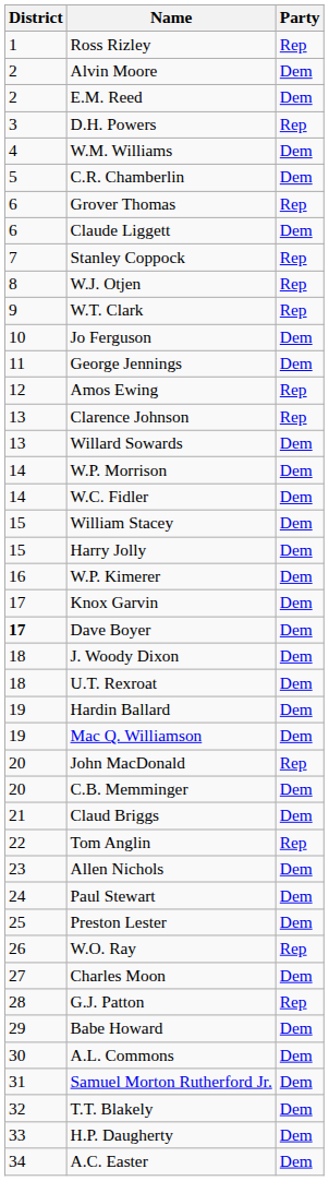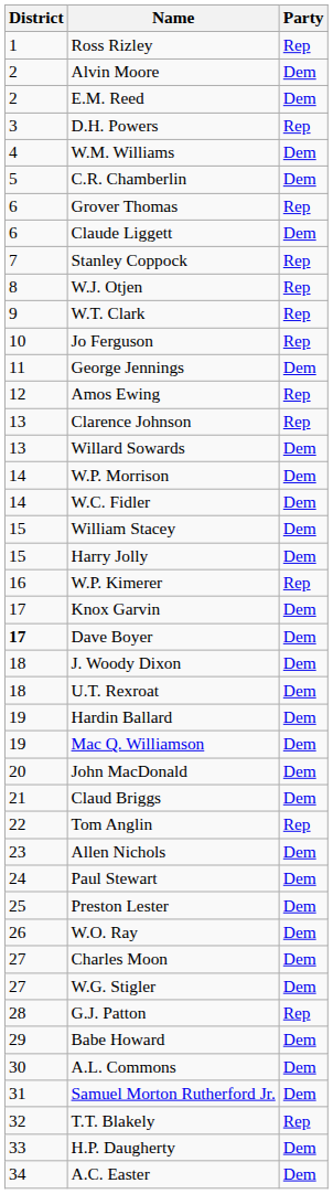 <table class="wikitable sortable">
 <tr>
 <th>District</th>
 <th>Name</th>
 <th>Party</th>
 </tr>
 <tr>
 <td>1</td>
 <td>Ross Rizley</td>
 <td><a href='#'>Rep</a></td>
 </tr>
 <tr>
 <td>2</td>
 <td>Alvin Moore</td>
 <td><a href='#'>Dem</a></td>
 </tr>
 <tr>
 <td>2</td>
 <td>E.M. Reed</td>
 <td><a href='#'>Dem</a></td>
 </tr>
 <tr>
 <td>3</td>
 <td>D.H. Powers</td>
 <td><a href='#'>Rep</a></td>
 </tr>
 <tr>
 <td>4</td>
 <td>W.M. Williams</td>
 <td><a href='#'>Dem</a></td>
 </tr>
 <tr>
 <td>5</td>
 <td>C.R. Chamberlin</td>
 <td><a href='#'>Dem</a></td>
 </tr>
 <tr>
 <td>6</td>
 <td>Grover Thomas</td>
 <td><a href='#'>Rep</a></td>
 </tr>
 <tr>
 <td>6</td>
 <td>Claude Liggett</td>
 <td><a href='#'>Dem</a></td>
 </tr>
 <tr>
 <td>7</td>
 <td>Stanley Coppock</td>
 <td><a href='#'>Rep</a></td>
 </tr>
 <tr>
 <td>8</td>
 <td>W.J. Otjen</td>
 <td><a href='#'>Rep</a></td>
 </tr>
 <tr>
 <td>9</td>
 <td>W.T. Clark</td>
 <td><a href='#'>Rep</a></td>
 </tr>
 <tr>
 <td>10</td>
 <td>Jo Ferguson</td>
-<td><a href='#'>Dem</a></td>
+<td><a href='#'>Rep</a></td>
 </tr>
 <tr>
 <td>11</td>
 <td>George Jennings</td>
 <td><a href='#'>Dem</a></td>
 </tr>
 <tr>
 <td>12</td>
 <td>Amos Ewing</td>
 <td><a href='#'>Rep</a></td>
 </tr>
 <tr>
 <td>13</td>
 <td>Clarence Johnson</td>
 <td><a href='#'>Rep</a></td>
 </tr>
 <tr>
 <td>13</td>
 <td>Willard Sowards</td>
 <td><a href='#'>Dem</a></td>
 </tr>
 <tr>
 <td>14</td>
 <td>W.P. Morrison</td>
 <td><a href='#'>Dem</a></td>
 </tr>
 <tr>
 <td>14</td>
 <td>W.C. Fidler</td>
 <td><a href='#'>Dem</a></td>
 </tr>
 <tr>
 <td>15</td>
 <td>William Stacey</td>
 <td><a href='#'>Dem</a></td>
 </tr>
 <tr>
 <td>15</td>
 <td>Harry Jolly</td>
 <td><a href='#'>Dem</a></td>
 </tr>
 <tr>
 <td>16</td>
 <td>W.P. Kimerer</td>
-<td><a href='#'>Dem</a></td>
+<td><a href='#'>Rep</a></td>
 </tr>
 <tr>
 <td>17</td>
 <td>Knox Garvin</td>
 <td><a href='#'>Dem</a></td>
 </tr>
 <tr>
 <td><strong>17</strong></td>
 <td>Dave Boyer</td>
 <td><a href='#'>Dem</a></td>
 </tr>
 <tr>
 <td>18</td>
 <td>J. Woody Dixon</td>
 <td><a href='#'>Dem</a></td>
 </tr>
 <tr>
 <td>18</td>
 <td>U.T. Rexroat</td>
 <td><a href='#'>Dem</a></td>
 </tr>
 <tr>
 <td>19</td>
 <td>Hardin Ballard</td>
 <td><a href='#'>Dem</a></td>
 </tr>
 <tr>
 <td>19</td>
 <td><a href='#'>Mac Q. Williamson</a></td>
 <td><a href='#'>Dem</a></td>
 </tr>
 <tr>
 <td>20</td>
 <td>John MacDonald</td>
-<td><a href='#'>Rep</a></td>
-</tr>
-<tr>
-<td>20</td>
-<td>C.B. Memminger</td>
 <td><a href='#'>Dem</a></td>
 </tr>
 <tr>
 <td>21</td>
 <td>Claud Briggs</td>
 <td><a href='#'>Dem</a></td>
 </tr>
 <tr>
 <td>22</td>
 <td>Tom Anglin</td>
 <td><a href='#'>Rep</a></td>
 </tr>
 <tr>
 <td>23</td>
 <td>Allen Nichols</td>
 <td><a href='#'>Dem</a></td>
 </tr>
 <tr>
 <td>24</td>
 <td>Paul Stewart</td>
 <td><a href='#'>Dem</a></td>
 </tr>
 <tr>
 <td>25</td>
 <td>Preston Lester</td>
 <td><a href='#'>Dem</a></td>
 </tr>
 <tr>
 <td>26</td>
 <td>W.O. Ray</td>
-<td><a href='#'>Rep</a></td>
+<td><a href='#'>Dem</a></td>
 </tr>
 <tr>
 <td>27</td>
 <td>Charles Moon</td>
+<td><a href='#'>Dem</a></td>
+</tr>
+<tr>
+<td>27</td>
+<td>W.G. Stigler</td>
 <td><a href='#'>Dem</a></td>
 </tr>
 <tr>
 <td>28</td>
 <td>G.J. Patton</td>
 <td><a href='#'>Rep</a></td>
 </tr>
 <tr>
 <td>29</td>
 <td>Babe Howard</td>
 <td><a href='#'>Dem</a></td>
 </tr>
 <tr>
 <td>30</td>
 <td>A.L. Commons</td>
 <td><a href='#'>Dem</a></td>
 </tr>
 <tr>
 <td>31</td>
 <td><a href='#'>Samuel Morton Rutherford Jr.</a></td>
 <td><a href='#'>Dem</a></td>
 </tr>
 <tr>
 <td>32</td>
 <td>T.T. Blakely</td>
-<td><a href='#'>Dem</a></td>
+<td><a href='#'>Rep</a></td>
 </tr>
 <tr>
 <td>33</td>
 <td>H.P. Daugherty</td>
 <td><a href='#'>Dem</a></td>
 </tr>
 <tr>
 <td>34</td>
 <td>A.C. Easter</td>
 <td><a href='#'>Dem</a></td>
 </tr>
 </table>
